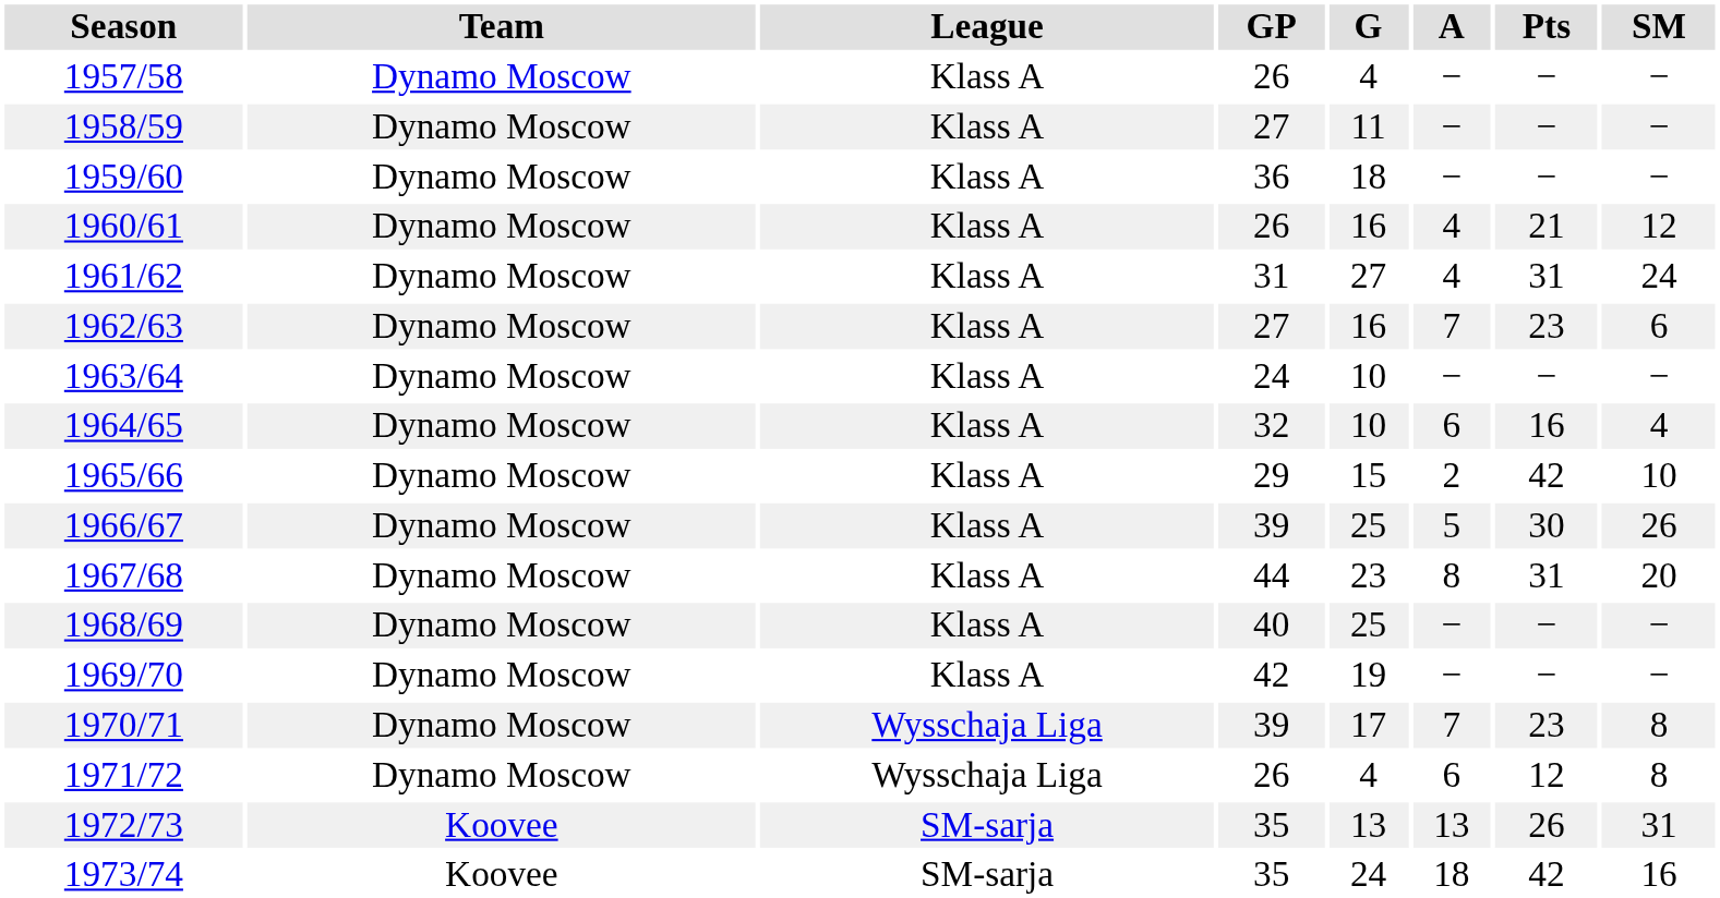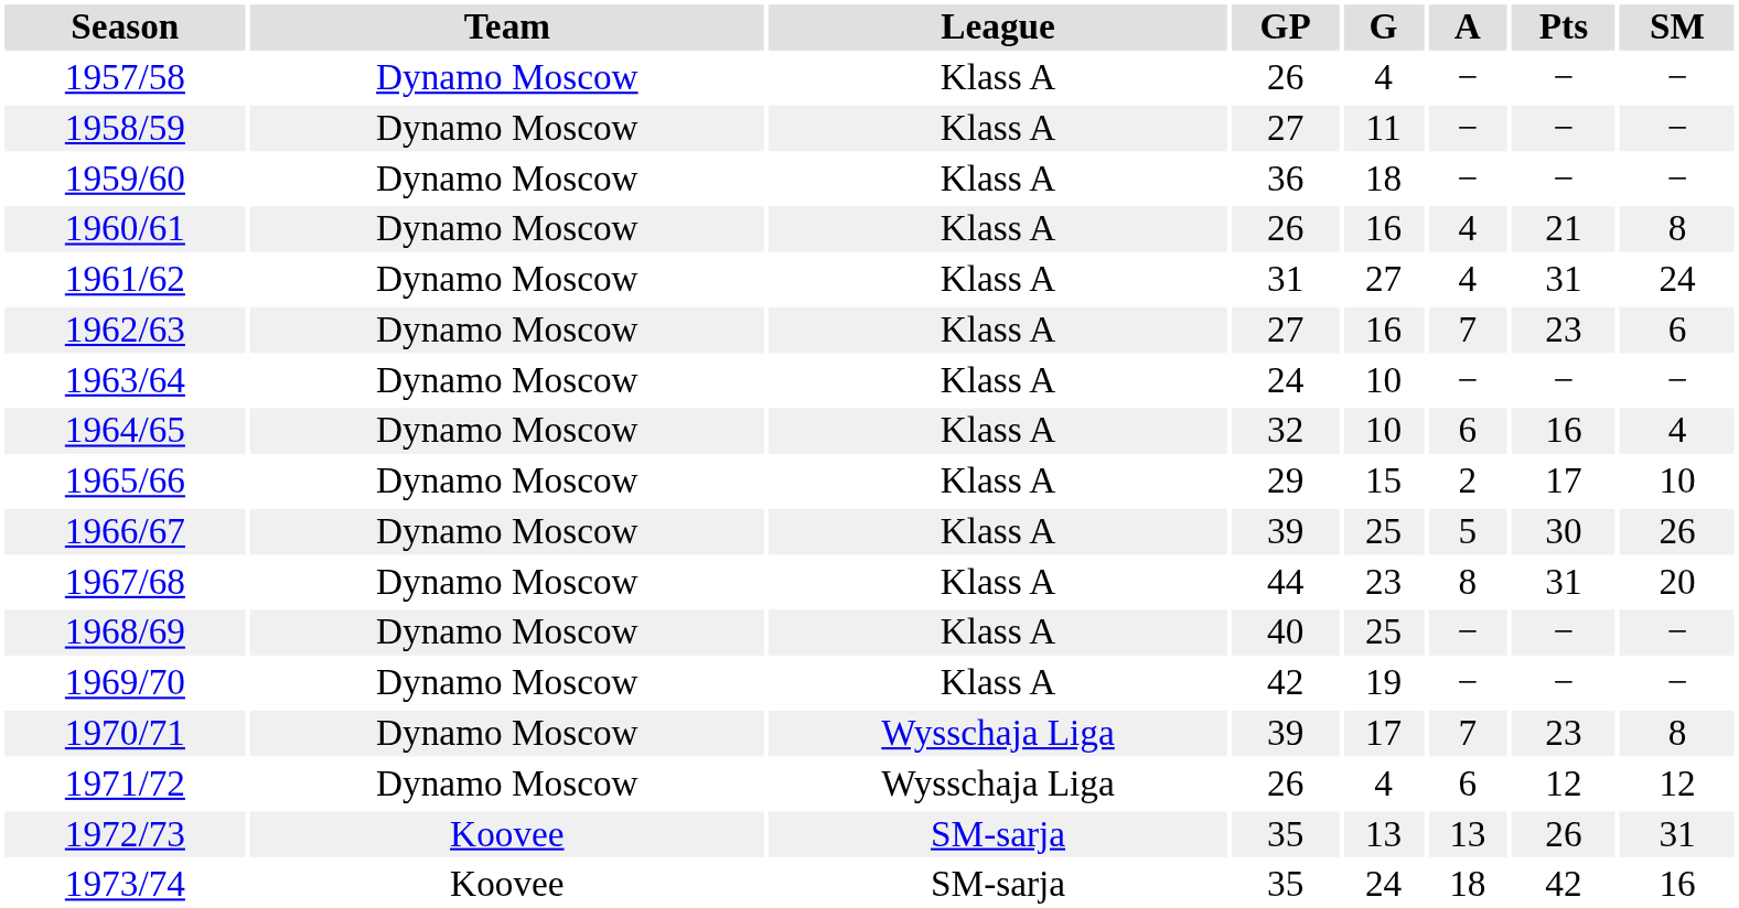 <table class="toccolours" style="width:60%;">
 <tr style="background:#e0e0e0;">
 <th>Season</th>
 <th>Team</th>
 <th>League</th>
 <th>GP</th>
 <th>G</th>
 <th>A</th>
 <th>Pts</th>
 <th>SM</th>
 </tr>
 <tr style="text-align: center; ">
 <td><a href='#'>1957/58</a></td>
 <td><a href='#'>Dynamo Moscow</a></td>
 <td>Klass A</td>
 <td>26</td>
 <td>4</td>
 <td>−</td>
 <td>−</td>
 <td>−</td>
 </tr>
 <tr style="text-align: center; background:#f0f0f0;">
 <td><a href='#'>1958/59</a></td>
 <td>Dynamo Moscow</td>
 <td>Klass A</td>
 <td>27</td>
 <td>11</td>
 <td>−</td>
 <td>−</td>
 <td>−</td>
 </tr>
 <tr style="text-align: center; ">
 <td><a href='#'>1959/60</a></td>
 <td>Dynamo Moscow</td>
 <td>Klass A</td>
 <td>36</td>
 <td>18</td>
 <td>−</td>
 <td>−</td>
 <td>−</td>
 </tr>
 <tr style="text-align: center; background:#f0f0f0;">
 <td><a href='#'>1960/61</a></td>
 <td>Dynamo Moscow</td>
 <td>Klass A</td>
 <td>26</td>
 <td>16</td>
 <td>4</td>
 <td>21</td>
-<td>12</td>
+<td>8</td>
 </tr>
 <tr style="text-align: center; ">
 <td><a href='#'>1961/62</a></td>
 <td>Dynamo Moscow</td>
 <td>Klass A</td>
 <td>31</td>
 <td>27</td>
 <td>4</td>
 <td>31</td>
 <td>24</td>
 </tr>
 <tr style="text-align: center; background:#f0f0f0;">
 <td><a href='#'>1962/63</a></td>
 <td>Dynamo Moscow</td>
 <td>Klass A</td>
 <td>27</td>
 <td>16</td>
 <td>7</td>
 <td>23</td>
 <td>6</td>
 </tr>
 <tr style="text-align: center; ">
 <td><a href='#'>1963/64</a></td>
 <td>Dynamo Moscow</td>
 <td>Klass A</td>
 <td>24</td>
 <td>10</td>
 <td>−</td>
 <td>−</td>
 <td>−</td>
 </tr>
 <tr style="text-align: center; background:#f0f0f0;">
 <td><a href='#'>1964/65</a></td>
 <td>Dynamo Moscow</td>
 <td>Klass A</td>
 <td>32</td>
 <td>10</td>
 <td>6</td>
 <td>16</td>
 <td>4</td>
 </tr>
 <tr style="text-align: center; ">
 <td><a href='#'>1965/66</a></td>
 <td>Dynamo Moscow</td>
 <td>Klass A</td>
 <td>29</td>
 <td>15</td>
 <td>2</td>
-<td>42</td>
+<td>17</td>
 <td>10</td>
 </tr>
 <tr style="text-align: center; background:#f0f0f0;">
 <td><a href='#'>1966/67</a></td>
 <td>Dynamo Moscow</td>
 <td>Klass A</td>
 <td>39</td>
 <td>25</td>
 <td>5</td>
 <td>30</td>
 <td>26</td>
 </tr>
 <tr style="text-align: center; ">
 <td><a href='#'>1967/68</a></td>
 <td>Dynamo Moscow</td>
 <td>Klass A</td>
 <td>44</td>
 <td>23</td>
 <td>8</td>
 <td>31</td>
 <td>20</td>
 </tr>
 <tr style="text-align: center; background:#f0f0f0;">
 <td><a href='#'>1968/69</a></td>
 <td>Dynamo Moscow</td>
 <td>Klass A</td>
 <td>40</td>
 <td>25</td>
 <td>−</td>
 <td>−</td>
 <td>−</td>
 </tr>
 <tr style="text-align: center; ">
 <td><a href='#'>1969/70</a></td>
 <td>Dynamo Moscow</td>
 <td>Klass A</td>
 <td>42</td>
 <td>19</td>
 <td>−</td>
 <td>−</td>
 <td>−</td>
 </tr>
 <tr style="text-align: center; background:#f0f0f0;">
 <td><a href='#'>1970/71</a></td>
 <td>Dynamo Moscow</td>
 <td><a href='#'>Wysschaja Liga</a></td>
 <td>39</td>
 <td>17</td>
 <td>7</td>
 <td>23</td>
 <td>8</td>
 </tr>
 <tr style="text-align: center; ">
 <td><a href='#'>1971/72</a></td>
 <td>Dynamo Moscow</td>
 <td>Wysschaja Liga</td>
 <td>26</td>
 <td>4</td>
 <td>6</td>
 <td>12</td>
-<td>8</td>
+<td>12</td>
 </tr>
 <tr style="text-align: center; background:#f0f0f0;">
 <td><a href='#'>1972/73</a></td>
 <td><a href='#'>Koovee</a></td>
 <td><a href='#'>SM-sarja</a></td>
 <td>35</td>
 <td>13</td>
 <td>13</td>
 <td>26</td>
 <td>31</td>
 </tr>
 <tr style="text-align: center; ">
 <td><a href='#'>1973/74</a></td>
 <td>Koovee</td>
 <td>SM-sarja</td>
 <td>35</td>
 <td>24</td>
 <td>18</td>
 <td>42</td>
 <td>16</td>
 </tr>
 </table>
